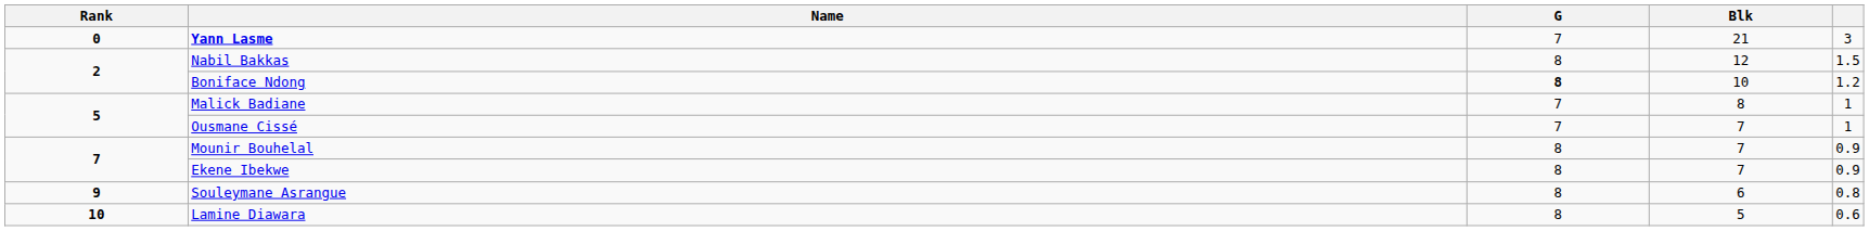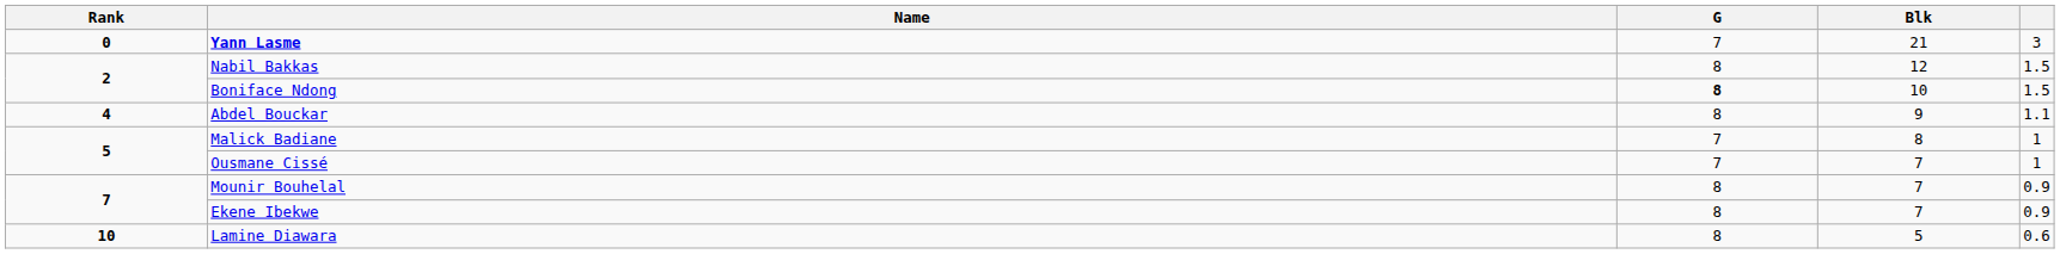 <table class="wikitable" style="width:90%;">
 <tr>
 <th style="width:10%;">Rank</th>
 <th style="width:70%;">Name</th>
 <th style="width:10%;">G</th>
 <th style="width:10%;">Blk</th>
 <th style="width:10%;"></th>
 </tr>
 <tr align=center>
 <td><strong>0</strong></td>
 <td align=left> <strong><a href='#'>Yann Lasme</a></strong></td>
 <td>7</td>
 <td>21</td>
 <td>3</td>
 </tr>
 <tr align=center>
 <td rowspan=2><strong>2</strong></td>
 <td align=left> <a href='#'>Nabil Bakkas</a></td>
 <td>8</td>
 <td>12</td>
 <td>1.5</td>
 </tr>
 <tr align=center>
 <td align=left> <a href='#'>Boniface Ndong</a></td>
 <td><strong>8</strong></td>
 <td>10</td>
-<td>1.2</td>
+<td>1.5</td>
+</tr>
+<tr align=center>
+<td><strong>4</strong></td>
+<td align=left> <a href='#'>Abdel Bouckar</a></td>
+<td>8</td>
+<td>9</td>
+<td>1.1</td>
 </tr>
 <tr align=center>
 <td rowspan=2><strong>5</strong></td>
 <td align=left> <a href='#'>Malick Badiane</a></td>
 <td>7</td>
 <td>8</td>
 <td>1</td>
 </tr>
 <tr align=center>
 <td align=left> <a href='#'>Ousmane Cissé</a></td>
 <td>7</td>
 <td>7</td>
 <td>1</td>
 </tr>
 <tr align=center>
 <td rowspan=2><strong>7</strong></td>
 <td align=left> <a href='#'>Mounir Bouhelal</a></td>
 <td>8</td>
 <td>7</td>
 <td>0.9</td>
 </tr>
 <tr align=center>
 <td align=left> <a href='#'>Ekene Ibekwe</a></td>
 <td>8</td>
 <td>7</td>
 <td>0.9</td>
 </tr>
 <tr align=center>
-<td><strong>9</strong></td>
-<td align=left> <a href='#'>Souleymane Asrangue</a></td>
-<td>8</td>
-<td>6</td>
-<td>0.8</td>
-</tr>
-<tr align=center>
 <td><strong>10</strong></td>
 <td align=left> <a href='#'>Lamine Diawara</a></td>
 <td>8</td>
 <td>5</td>
 <td>0.6</td>
 </tr>
 </table>
